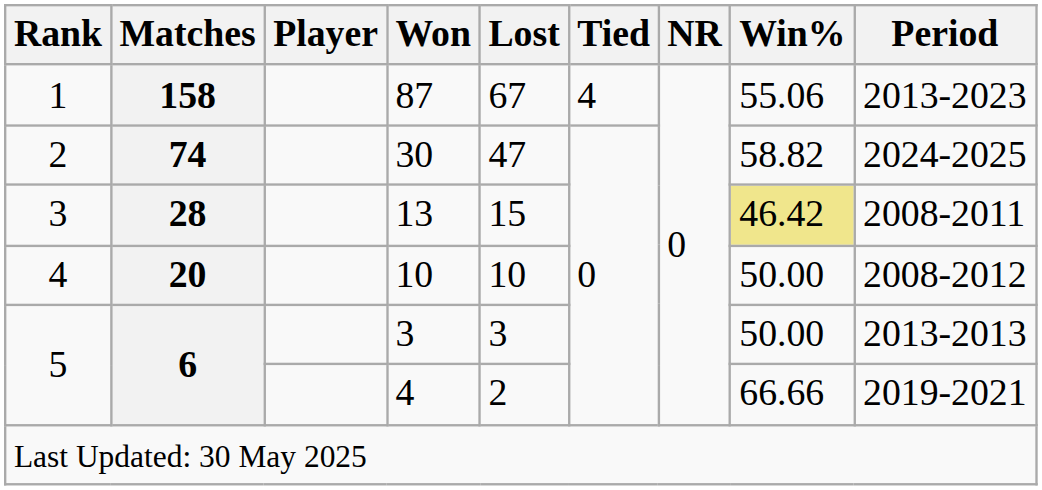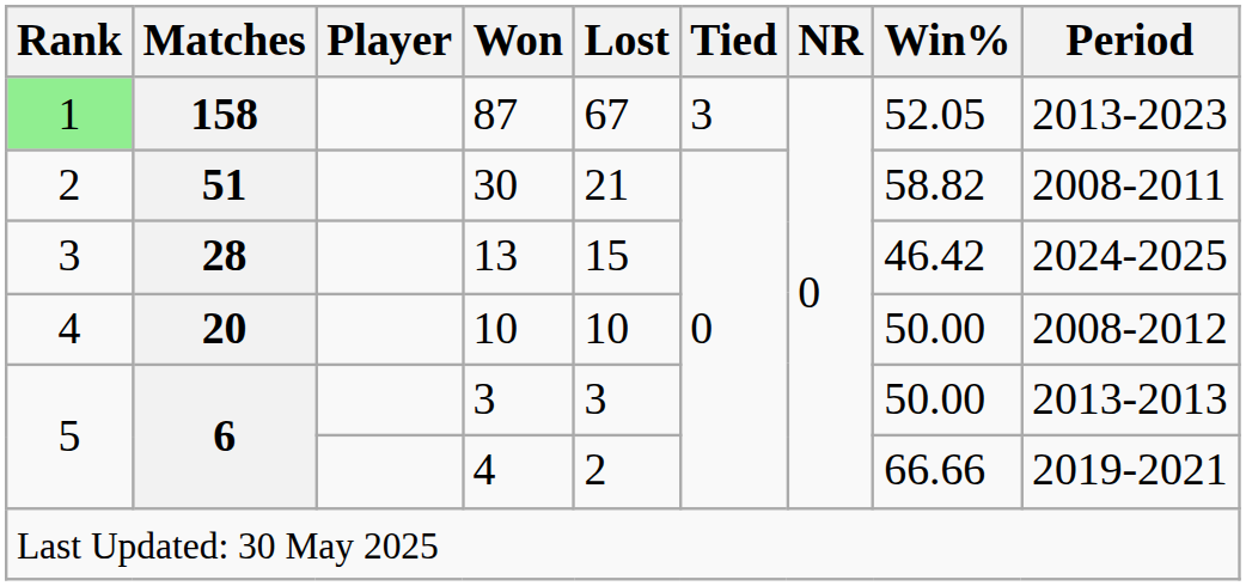 <table class="wikitable">
 <tr>
 <th>Rank</th>
 <th>Matches</th>
 <th>Player</th>
 <th>Won</th>
 <th>Lost</th>
 <th>Tied</th>
 <th>NR</th>
 <th>Win%</th>
 <th>Period</th>
 </tr>
 <tr>
-<td align=center>1</td>
+<td align=center style="background: lightgreen;">1</td>
 <th scope=row style=text-align:center;>158</th>
 <td></td>
 <td>87</td>
 <td>67</td>
-<td>4</td>
+<td>3</td>
 <td rowspan=6>0</td>
-<td>55.06</td>
+<td>52.05</td>
 <td>2013-2023</td>
 </tr>
 <tr>
 <td align=center>2</td>
-<th scope=row style=text-align:center;>74</th>
+<th scope=row style=text-align:center;>51</th>
 <td></td>
 <td>30</td>
-<td>47</td>
+<td>21</td>
 <td rowspan=5>0</td>
 <td>58.82</td>
-<td>2024-2025</td>
+<td>2008-2011</td>
 </tr>
 <tr>
 <td align="center">3</td>
 <th scope="row" style="text-align:center;">28</th>
 <td></td>
 <td>13</td>
 <td>15</td>
-<td style="background: khaki;">46.42</td>
-<td>2008-2011</td>
+<td>46.42</td>
+<td>2024-2025</td>
 </tr>
 <tr>
 <td align="center">4</td>
 <th scope="row" style="text-align:center;">20</th>
 <td></td>
 <td>10</td>
 <td>10</td>
 <td>50.00</td>
 <td>2008-2012</td>
 </tr>
 <tr>
 <td align=center rowspan=2>5</td>
 <th scope=row style=text-align:center; rowspan=2>6</th>
 <td></td>
 <td>3</td>
 <td>3</td>
 <td>50.00</td>
 <td>2013-2013</td>
 </tr>
 <tr>
 <td></td>
 <td>4</td>
 <td>2</td>
 <td>66.66</td>
 <td>2019-2021</td>
 </tr>
 <tr class="sortbottom">
 <td colspan="9"><small>Last Updated: 30 May 2025</small></td>
 </tr>
 </table>
